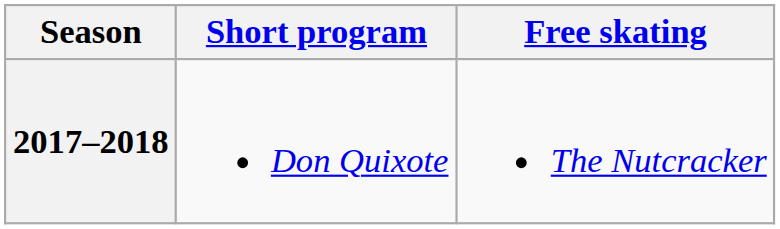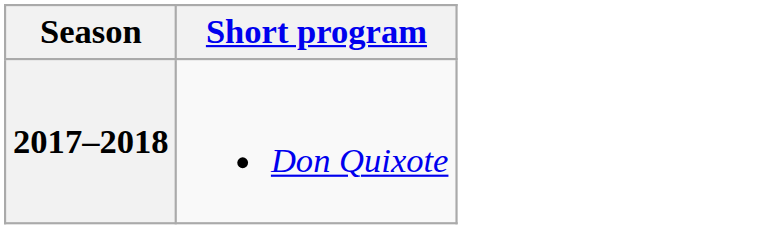 <table class=wikitable style=text-align:center>
 <tr>
 <th>Season</th>
 <th><a href='#'>Short program</a></th>
-<th><a href='#'>Free skating</a></th>
 </tr>
 <tr>
 <th>2017–2018<br></th>
 <td><br><ul><li><em><a href='#'>Don Quixote</a></em><br></li></ul></td>
-<td><br><ul><li><em><a href='#'>The Nutcracker</a></em><br></li></ul></td>
 </tr>
 </table>
